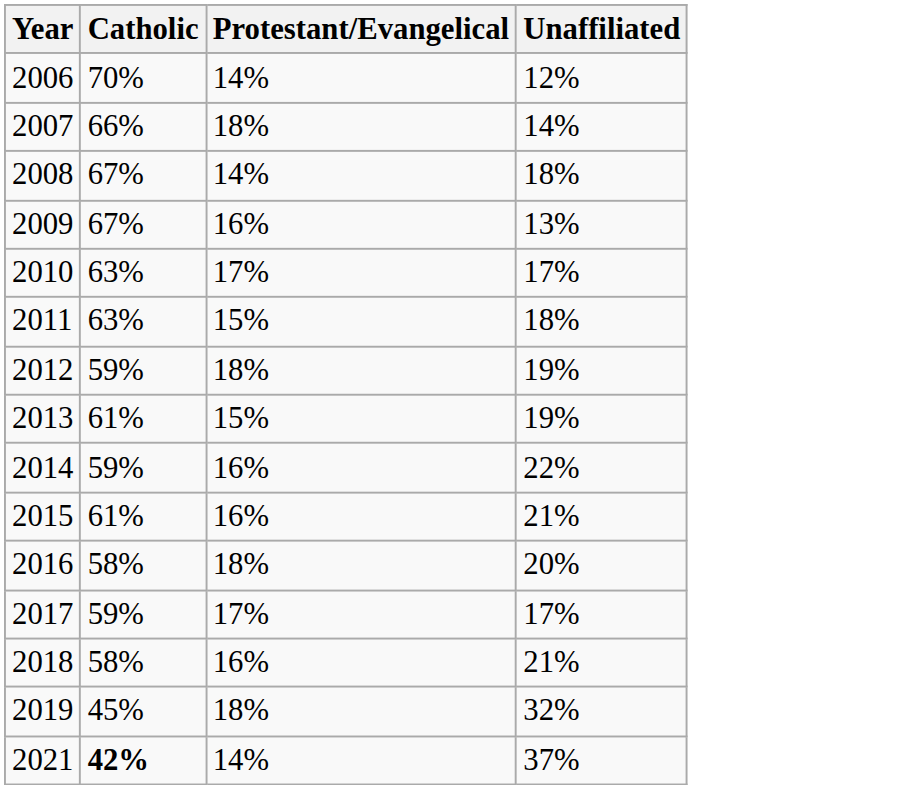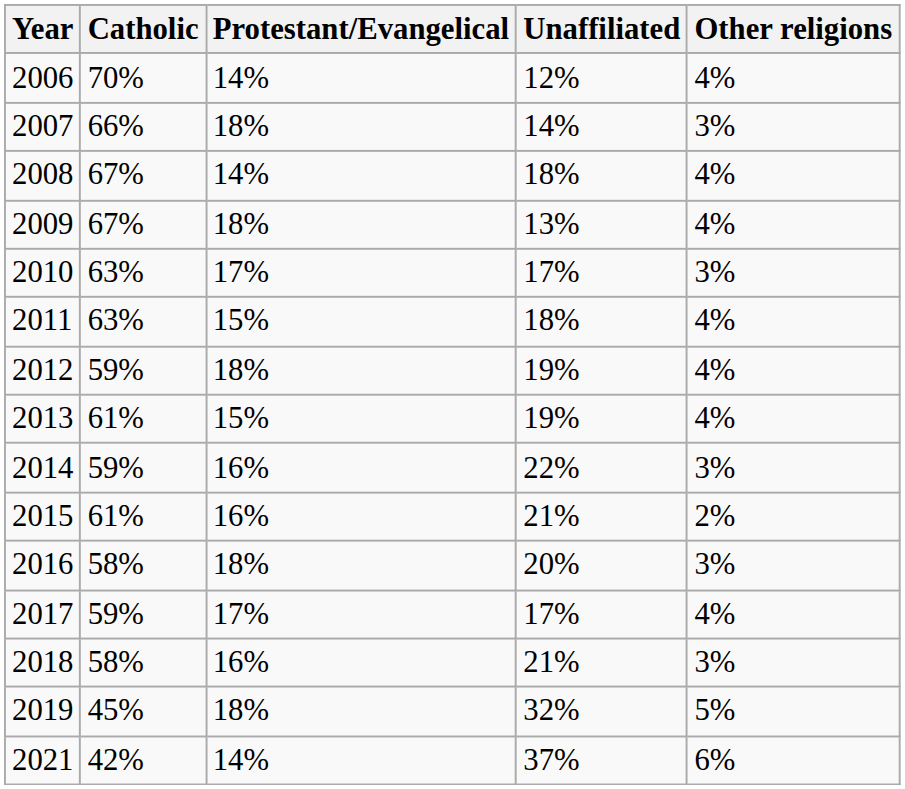 <table class="wikitable">
 <tr>
 <th>Year</th>
 <th>Catholic</th>
 <th>Protestant/Evangelical</th>
 <th>Unaffiliated</th>
+<th>Other religions</th>
 </tr>
 <tr>
 <td>2006</td>
 <td>70%</td>
 <td>14%</td>
 <td>12%</td>
+<td>4%</td>
 </tr>
 <tr>
 <td>2007</td>
 <td>66%</td>
 <td>18%</td>
 <td>14%</td>
+<td>3%</td>
 </tr>
 <tr>
 <td>2008</td>
 <td>67%</td>
 <td>14%</td>
 <td>18%</td>
+<td>4%</td>
 </tr>
 <tr>
 <td>2009</td>
 <td>67%</td>
-<td>16%</td>
+<td>18%</td>
 <td>13%</td>
+<td>4%</td>
 </tr>
 <tr>
 <td>2010</td>
 <td>63%</td>
 <td>17%</td>
 <td>17%</td>
+<td>3%</td>
 </tr>
 <tr>
 <td>2011</td>
 <td>63%</td>
 <td>15%</td>
 <td>18%</td>
+<td>4%</td>
 </tr>
 <tr>
 <td>2012</td>
 <td>59%</td>
 <td>18%</td>
 <td>19%</td>
+<td>4%</td>
 </tr>
 <tr>
 <td>2013</td>
 <td>61%</td>
 <td>15%</td>
 <td>19%</td>
+<td>4%</td>
 </tr>
 <tr>
 <td>2014</td>
 <td>59%</td>
 <td>16%</td>
 <td>22%</td>
+<td>3%</td>
 </tr>
 <tr>
 <td>2015</td>
 <td>61%</td>
 <td>16%</td>
 <td>21%</td>
+<td>2%</td>
 </tr>
 <tr>
 <td>2016</td>
 <td>58%</td>
 <td>18%</td>
 <td>20%</td>
+<td>3%</td>
 </tr>
 <tr>
 <td>2017</td>
 <td>59%</td>
 <td>17%</td>
 <td>17%</td>
+<td>4%</td>
 </tr>
 <tr>
 <td>2018</td>
 <td>58%</td>
 <td>16%</td>
 <td>21%</td>
+<td>3%</td>
 </tr>
 <tr>
 <td>2019</td>
 <td>45%</td>
 <td>18%</td>
 <td>32%</td>
+<td>5%</td>
 </tr>
 <tr>
 <td>2021</td>
-<td><strong>42%</strong></td>
+<td>42%</td>
 <td>14%</td>
 <td>37%</td>
+<td>6%</td>
 </tr>
 </table>
